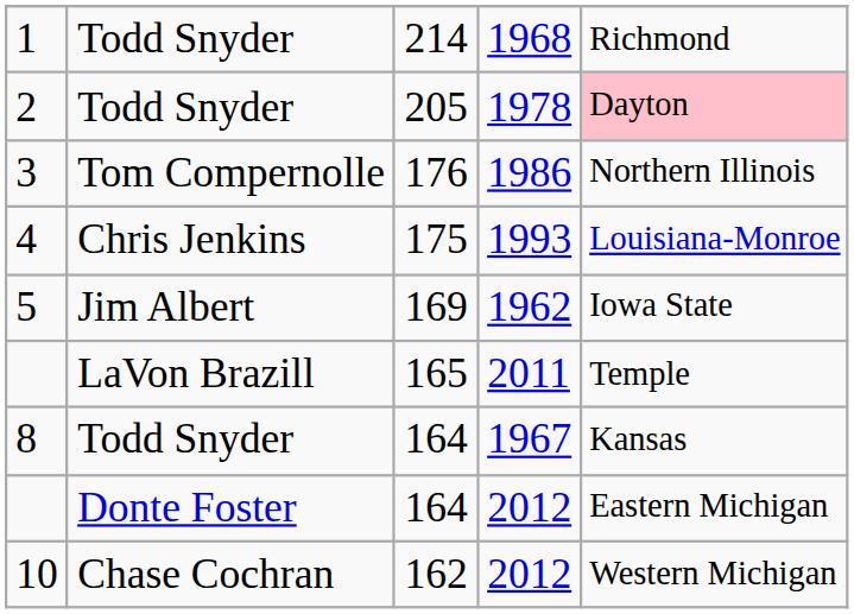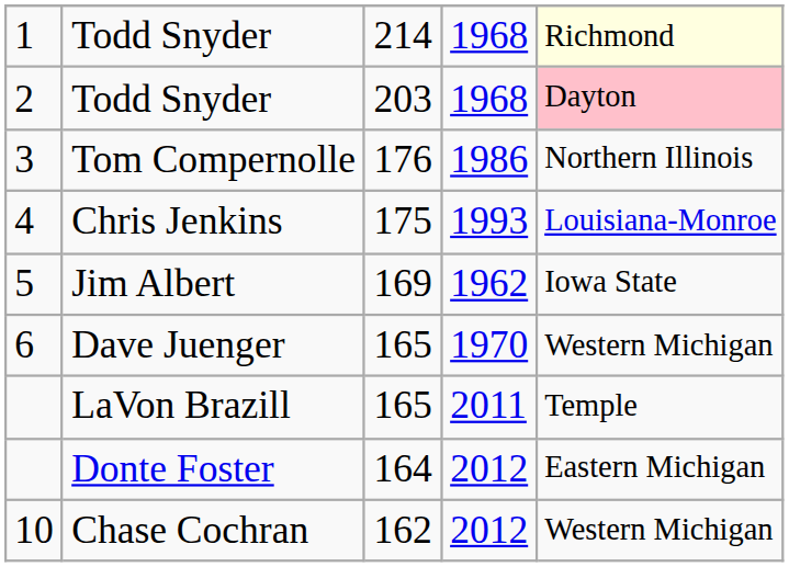 <table class="wikitable">
 <tr>
 </tr>
 <tr>
 <td>1</td>
 <td>Todd Snyder</td>
 <td>214</td>
 <td><a href='#'>1968</a></td>
-<td style="font-size:80%;">Richmond</td>
+<td style="background: lightyellow; font-size:80%;">Richmond</td>
 </tr>
 <tr>
 <td>2</td>
 <td>Todd Snyder</td>
-<td>205</td>
-<td><a href='#'>1978</a></td>
+<td>203</td>
+<td><a href='#'>1968</a></td>
 <td style="background: pink; font-size:80%;">Dayton</td>
 </tr>
 <tr>
 <td>3</td>
 <td>Tom Compernolle</td>
 <td>176</td>
 <td><a href='#'>1986</a></td>
 <td style="font-size:80%;">Northern Illinois</td>
 </tr>
 <tr>
 <td>4</td>
 <td>Chris Jenkins</td>
 <td>175</td>
 <td><a href='#'>1993</a></td>
 <td style="font-size:80%;"><a href='#'>Louisiana-Monroe</a></td>
 </tr>
 <tr>
 <td>5</td>
 <td>Jim Albert</td>
 <td>169</td>
 <td><a href='#'>1962</a></td>
 <td style="font-size:80%;">Iowa State</td>
 </tr>
 <tr>
+<td>6</td>
+<td>Dave Juenger</td>
+<td>165</td>
+<td><a href='#'>1970</a></td>
+<td style="font-size:80%;">Western Michigan</td>
+</tr>
+<tr>
 <td></td>
 <td>LaVon Brazill</td>
 <td>165</td>
 <td><a href='#'>2011</a></td>
 <td style="font-size:80%;">Temple</td>
-</tr>
-<tr>
-<td>8</td>
-<td>Todd Snyder</td>
-<td>164</td>
-<td><a href='#'>1967</a></td>
-<td style="font-size:80%;">Kansas</td>
 </tr>
 <tr>
 <td></td>
 <td><a href='#'>Donte Foster</a></td>
 <td>164</td>
 <td><a href='#'>2012</a></td>
 <td style="font-size:80%;">Eastern Michigan</td>
 </tr>
 <tr>
 <td>10</td>
 <td>Chase Cochran</td>
 <td>162</td>
 <td><a href='#'>2012</a></td>
 <td style="font-size:80%;">Western Michigan</td>
 </tr>
 </table>
